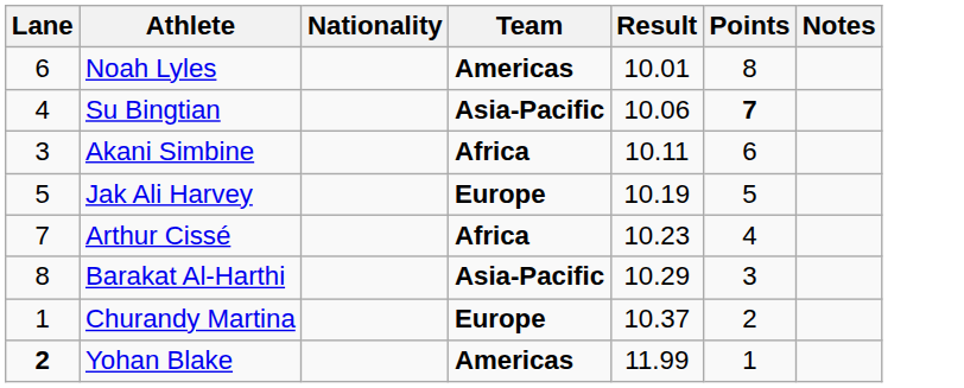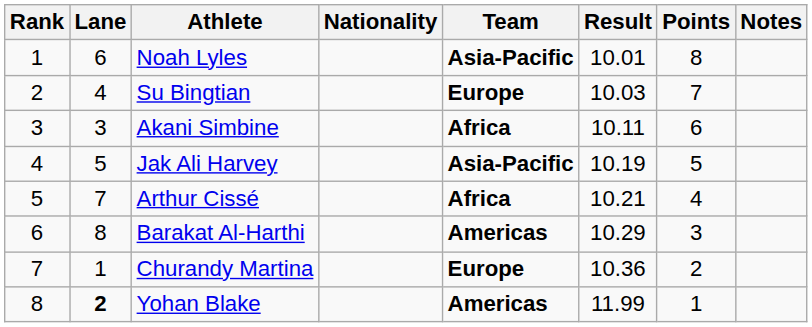 <table class="wikitable sortable" style="text-align:center">
 <tr>
+<th>Rank</th>
 <th>Lane</th>
 <th>Athlete</th>
 <th>Nationality</th>
 <th>Team</th>
 <th>Result</th>
 <th>Points</th>
 <th>Notes</th>
 </tr>
 <tr>
+<td>1</td>
 <td>6</td>
 <td align="left"><a href='#'>Noah Lyles</a></td>
 <td align=left></td>
-<td align=left><strong>Americas</strong></td>
+<td align=left><strong>Asia-Pacific</strong></td>
 <td>10.01</td>
 <td>8</td>
 <td></td>
 </tr>
 <tr>
+<td>2</td>
 <td>4</td>
 <td align="left"><a href='#'>Su Bingtian</a></td>
 <td align=left></td>
-<td align=left><strong>Asia-Pacific</strong></td>
-<td>10.06</td>
-<td><strong>7</strong></td>
+<td align=left><strong>Europe</strong></td>
+<td>10.03</td>
+<td>7</td>
 <td></td>
 </tr>
 <tr>
+<td>3</td>
 <td>3</td>
 <td align="left"><a href='#'>Akani Simbine</a></td>
 <td align=left></td>
 <td align=left><strong>Africa</strong></td>
 <td>10.11</td>
 <td>6</td>
 <td></td>
 </tr>
 <tr>
+<td>4</td>
 <td>5</td>
 <td align="left"><a href='#'>Jak Ali Harvey</a></td>
 <td align=left></td>
-<td align=left><strong>Europe</strong></td>
+<td align=left><strong>Asia-Pacific</strong></td>
 <td>10.19</td>
 <td>5</td>
 <td></td>
 </tr>
 <tr>
+<td>5</td>
 <td>7</td>
 <td align="left"><a href='#'>Arthur Cissé</a></td>
 <td align=left></td>
 <td align=left><strong>Africa</strong></td>
-<td>10.23</td>
+<td>10.21</td>
 <td>4</td>
 <td></td>
 </tr>
 <tr>
+<td>6</td>
 <td>8</td>
 <td align="left"><a href='#'>Barakat Al-Harthi</a></td>
 <td align=left></td>
-<td align=left><strong>Asia-Pacific</strong></td>
+<td align=left><strong>Americas</strong></td>
 <td>10.29</td>
 <td>3</td>
 <td></td>
 </tr>
 <tr>
+<td>7</td>
 <td>1</td>
 <td align="left"><a href='#'>Churandy Martina</a></td>
 <td align=left></td>
 <td align=left><strong>Europe</strong></td>
-<td>10.37</td>
+<td>10.36</td>
 <td>2</td>
 <td></td>
 </tr>
 <tr>
+<td>8</td>
 <td><strong>2</strong></td>
 <td align="left"><a href='#'>Yohan Blake</a></td>
 <td align=left></td>
 <td align=left><strong>Americas</strong></td>
 <td>11.99</td>
 <td>1</td>
 <td></td>
 </tr>
 </table>
